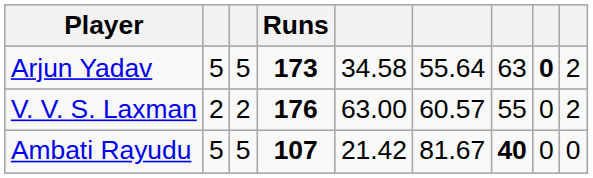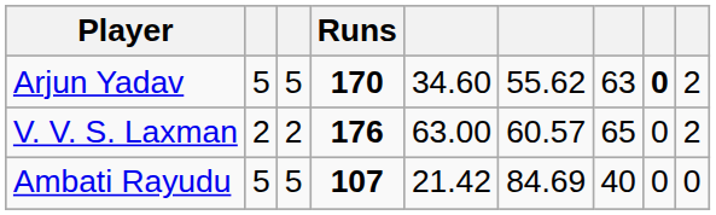 <table class="wikitable sortable" style="text-align: center;">
 <tr>
 <th class="unsortable">Player</th>
 <th></th>
 <th></th>
 <th>Runs</th>
 <th></th>
 <th></th>
 <th></th>
 <th></th>
 <th></th>
 </tr>
 <tr>
 <td style="text-align:left"><a href='#'>Arjun Yadav</a></td>
 <td style="text-align:left">5</td>
 <td>5</td>
-<td><strong>173</strong></td>
-<td>34.58</td>
-<td>55.64</td>
+<td><strong>170</strong></td>
+<td>34.60</td>
+<td>55.62</td>
 <td>63</td>
 <td><strong>0</strong></td>
 <td>2</td>
 </tr>
 <tr>
 <td style="text-align:left"><a href='#'>V. V. S. Laxman</a></td>
 <td style="text-align:left">2</td>
 <td>2</td>
 <td><strong>176</strong></td>
 <td>63.00</td>
 <td>60.57</td>
-<td>55</td>
+<td>65</td>
 <td>0</td>
 <td>2</td>
 </tr>
 <tr>
 <td style="text-align:left"><a href='#'>Ambati Rayudu</a></td>
 <td style="text-align:left">5</td>
 <td>5</td>
 <td><strong>107</strong></td>
 <td>21.42</td>
-<td>81.67</td>
-<td><strong>40</strong></td>
+<td>84.69</td>
+<td>40</td>
 <td>0</td>
 <td>0</td>
 </tr>
 </table>
